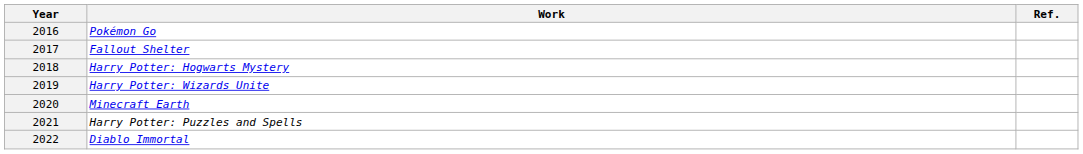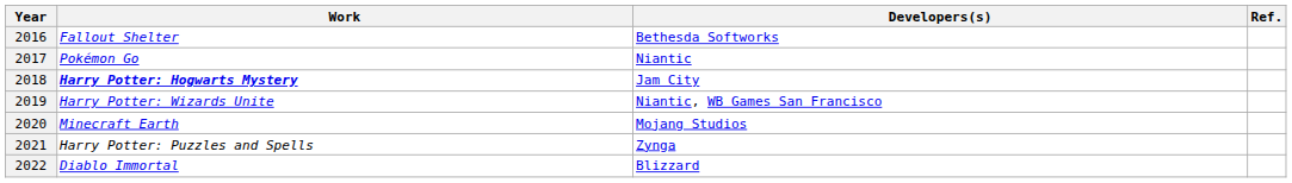 <table class="sortable wikitable" width="100%" cellpadding="5" style="margin: 1em auto 1em auto">
 <tr>
 <th width="4%" scope="col">Year</th>
 <th width="45%" scope="col">Work</th>
+<th width="48%" scope="col" class="unsortable">Developers(s)</th>
 <th width="3%" scope="col" class="unsortable">Ref.</th>
 </tr>
 <tr style="background:#FFFFFF;">
 <th scope="row" align="center" rowspan="1" style="font-weight:normal;">2016</th>
-<td><em><a href='#'>Pokémon Go</a></em></td>
+<td><em><a href='#'>Fallout Shelter</a></em></td>
+<td><a href='#'>Bethesda Softworks</a></td>
 <td align="center"></td>
 </tr>
 <tr style="background:#FFFFFF;">
 <th scope="row" align="center" rowspan="1" style="font-weight:normal;">2017</th>
-<td><em><a href='#'>Fallout Shelter</a></em></td>
+<td><em><a href='#'>Pokémon Go</a></em></td>
+<td><a href='#'>Niantic</a></td>
 <td align="center"></td>
 </tr>
 <tr style="background:#FFFFFF;">
 <th scope="row" align="center" rowspan="1" style="font-weight:normal;">2018</th>
-<td><em><a href='#'>Harry Potter: Hogwarts Mystery</a></em></td>
+<td><strong><em><a href='#'>Harry Potter: Hogwarts Mystery</a></em></strong></td>
+<td><a href='#'>Jam City</a></td>
 <td align="center"></td>
 </tr>
 <tr style="background:#FFFFFF;">
 <th scope="row" align="center" rowspan="1" style="font-weight:normal;">2019</th>
 <td><em><a href='#'>Harry Potter: Wizards Unite</a></em></td>
+<td><a href='#'>Niantic</a>, <a href='#'>WB Games San Francisco</a></td>
 <td align="center"></td>
 </tr>
 <tr style="background:#FFFFFF;">
 <th scope="row" align="center" rowspan="1" style="font-weight:normal;">2020</th>
 <td><em><a href='#'>Minecraft Earth</a></em></td>
+<td><a href='#'>Mojang Studios</a></td>
 <td align="center"></td>
 </tr>
 <tr style="background:#FFFFFF;">
 <th scope="row" align="center" rowspan="1" style="font-weight:normal;">2021</th>
 <td><em>Harry Potter: Puzzles and Spells</em></td>
+<td><a href='#'>Zynga</a></td>
 <td align="center"></td>
 </tr>
 <tr style="background:#FFFFFF;">
 <th scope="row" align="center" rowspan="1" style="font-weight:normal;">2022</th>
 <td><em><a href='#'>Diablo Immortal</a></em></td>
+<td><a href='#'>Blizzard</a></td>
 <td align="center"></td>
 </tr>
 </table>
